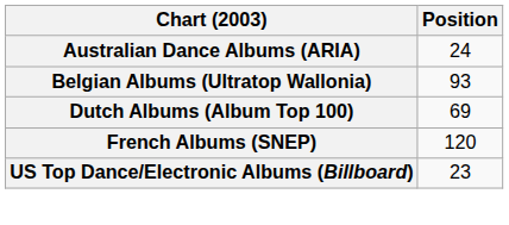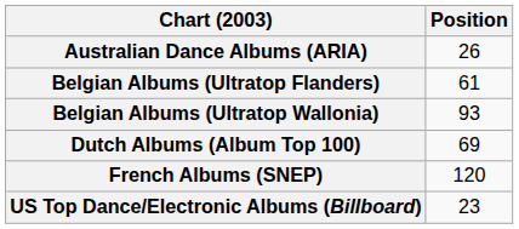 <table class="wikitable sortable plainrowheaders">
 <tr>
 <th scope="col">Chart (2003)</th>
 <th scope="col">Position</th>
 </tr>
 <tr>
 <th scope="row">Australian Dance Albums (ARIA)</th>
-<td align="center">24</td>
+<td align="center">26</td>
+</tr>
+<tr>
+<th scope="row">Belgian Albums (Ultratop Flanders)</th>
+<td align="center">61</td>
 </tr>
 <tr>
 <th scope="row">Belgian Albums (Ultratop Wallonia)</th>
 <td align="center">93</td>
 </tr>
 <tr>
 <th scope="row">Dutch Albums (Album Top 100)</th>
 <td align="center">69</td>
 </tr>
 <tr>
 <th scope="row">French Albums (SNEP)</th>
 <td align="center">120</td>
 </tr>
 <tr>
 <th scope="row">US Top Dance/Electronic Albums (<em>Billboard</em>)</th>
 <td align="center">23</td>
 </tr>
 </table>
